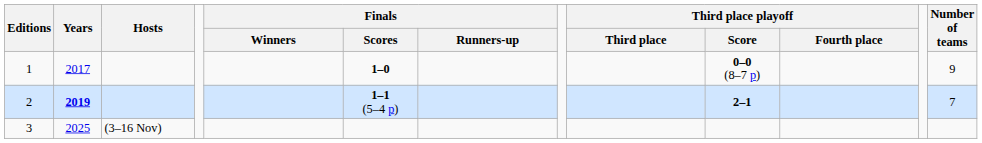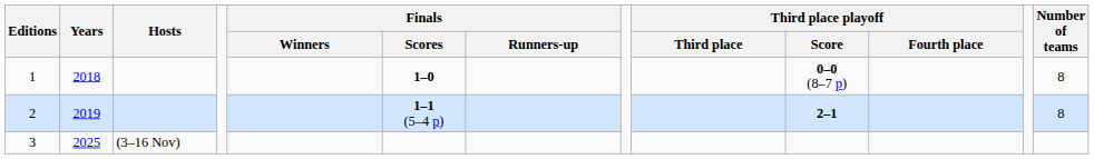 <table class="wikitable sortable" style="text-align:center;width:100%">
 <tr>
 <th rowspan=2 width=5%>Editions</th>
 <th rowspan=2 width=5%>Years</th>
 <th rowspan=2 width=10%>Hosts</th>
 <td width = 1% rowspan=5></td>
 <th colspan=3>Finals</th>
 <td width = 1% rowspan=5></td>
 <th colspan=3>Third place playoff</th>
 <td width="1%" rowspan=5></td>
 <th rowspan=2 width="4%">Number of teams</th>
 </tr>
 <tr>
 <th width=15%>Winners</th>
 <th width=8%>Scores</th>
 <th width=15%>Runners-up</th>
 <th width=15%>Third place</th>
 <th width=8%>Score</th>
 <th width=15%>Fourth place</th>
 </tr>
 <tr>
 <td>1</td>
-<td><a href='#'>2017</a></td>
+<td><a href='#'>2018</a></td>
 <td align=left></td>
 <td><strong></strong></td>
 <td><strong>1–0</strong></td>
 <td></td>
 <td></td>
 <td><strong>0–0</strong><br>(8–7 <a href='#'>p</a>)</td>
 <td></td>
-<td>9</td>
+<td>8</td>
 </tr>
 <tr style="background:#D0E6FF">
 <td>2</td>
-<td><strong><a href='#'>2019</a></strong></td>
+<td><a href='#'>2019</a></td>
 <td align=left></td>
 <td><strong></strong></td>
 <td><strong>1–1</strong><br>(5–4 <a href='#'>p</a>)</td>
 <td></td>
 <td></td>
 <td><strong>2–1</strong></td>
 <td></td>
-<td>7</td>
+<td>8</td>
 </tr>
 <tr>
 <td>3</td>
 <td><a href='#'>2025</a></td>
 <td align=left> (3–16 Nov)</td>
 <td></td>
 <td></td>
 <td></td>
 <td></td>
 <td></td>
 <td></td>
 <td></td>
 </tr>
 </table>
